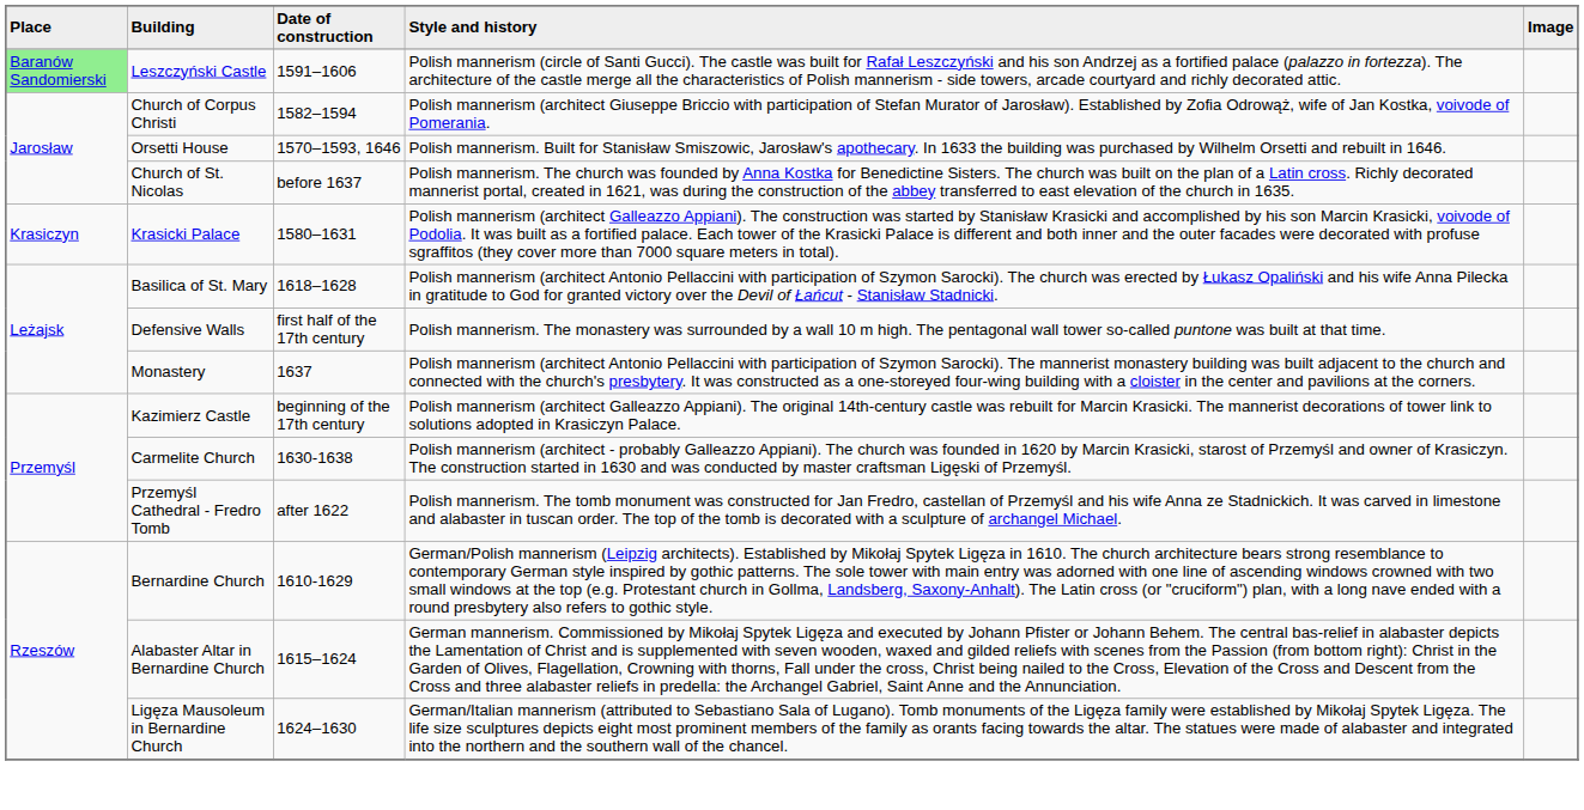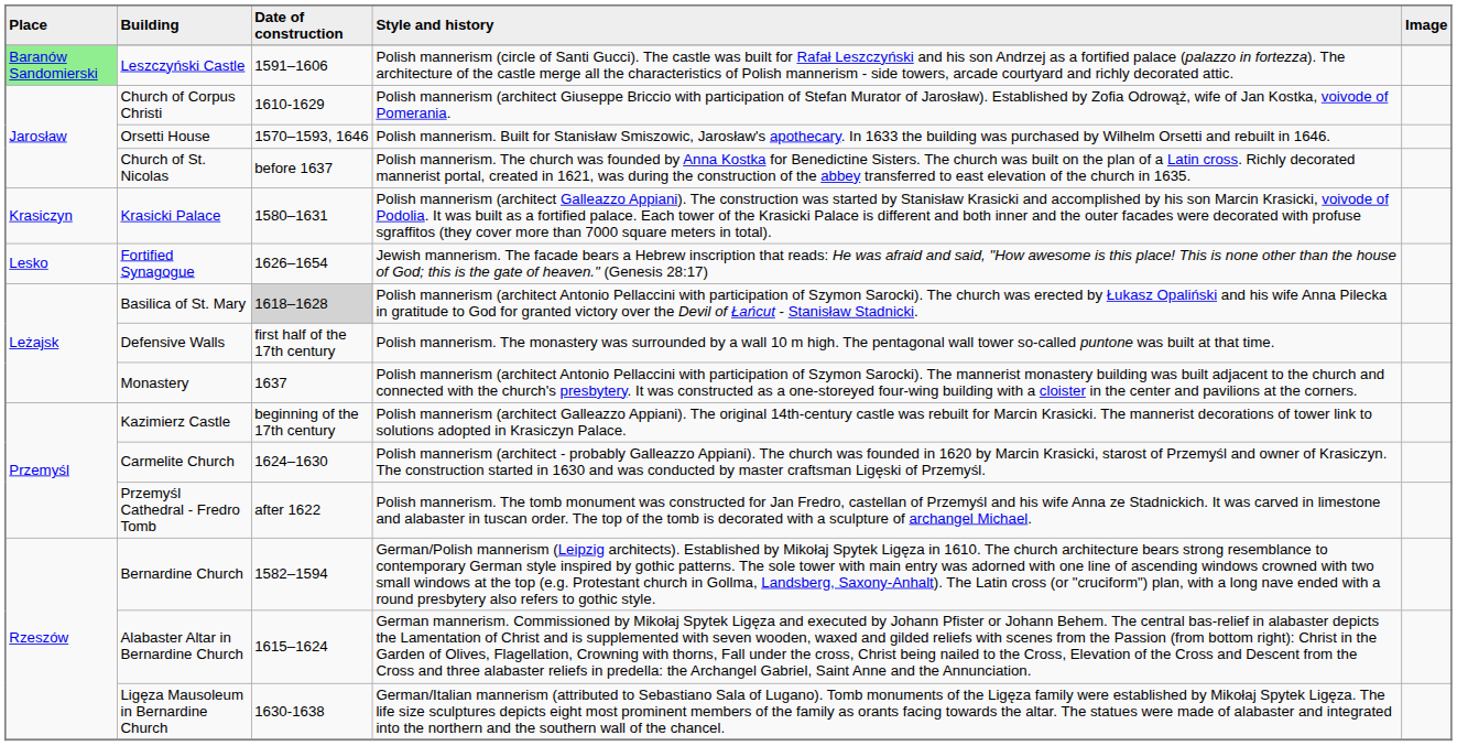 <table class="wikitable" style="border: 2px solid gray; border-collapse: collapse;" width="100%">
 <tr>
 <td bgcolor="#EEEEEE"><strong>Place</strong></td>
 <td bgcolor="#EEEEEE"><strong>Building</strong></td>
 <td bgcolor="#EEEEEE"><strong>Date of construction</strong></td>
 <td bgcolor="#EEEEEE"><strong>Style and history</strong></td>
 <td bgcolor="#EEEEEE"><strong>Image</strong></td>
 </tr>
 <tr>
 </tr>
 <tr>
 <td style="background: lightgreen;"><a href='#'>Baranów Sandomierski</a></td>
 <td><a href='#'>Leszczyński Castle</a></td>
 <td>1591–1606</td>
 <td>Polish mannerism (circle of Santi Gucci). The castle was built for <a href='#'>Rafał Leszczyński</a> and his son Andrzej as a fortified palace (<em>palazzo in fortezza</em>). The architecture of the castle merge all the characteristics of Polish mannerism - side towers, arcade courtyard and richly decorated attic.</td>
 <td></td>
 </tr>
 <tr>
 <td rowspan=3><a href='#'>Jarosław</a></td>
 <td>Church of Corpus Christi</td>
-<td>1582–1594</td>
+<td>1610-1629</td>
 <td>Polish mannerism (architect Giuseppe Briccio with participation of Stefan Murator of Jarosław). Established by Zofia Odrowąż, wife of Jan Kostka, <a href='#'>voivode of Pomerania</a>.</td>
 <td></td>
 </tr>
 <tr>
 <td>Orsetti House</td>
 <td>1570–1593, 1646</td>
 <td>Polish mannerism. Built for Stanisław Smiszowic, Jarosław's <a href='#'>apothecary</a>. In 1633 the building was purchased by Wilhelm Orsetti and rebuilt in 1646.</td>
 <td></td>
 </tr>
 <tr>
 <td>Church of St. Nicolas</td>
 <td>before 1637</td>
 <td>Polish mannerism. The church was founded by <a href='#'>Anna Kostka</a> for Benedictine Sisters. The church was built on the plan of a <a href='#'>Latin cross</a>. Richly decorated mannerist portal, created in 1621, was during the construction of the <a href='#'>abbey</a> transferred to east elevation of the church in 1635.</td>
 <td></td>
 </tr>
 <tr>
 <td><a href='#'>Krasiczyn</a></td>
 <td><a href='#'>Krasicki Palace</a></td>
 <td>1580–1631</td>
 <td>Polish mannerism (architect <a href='#'>Galleazzo Appiani</a>). The construction was started by Stanisław Krasicki and accomplished by his son Marcin Krasicki, <a href='#'>voivode of Podolia</a>. It was built as a fortified palace. Each tower of the Krasicki Palace is different and both inner and the outer facades were decorated with profuse sgraffitos (they cover more than 7000 square meters in total).</td>
 <td></td>
 </tr>
 <tr>
+<td><a href='#'>Lesko</a></td>
+<td><a href='#'>Fortified Synagogue</a></td>
+<td>1626–1654</td>
+<td>Jewish mannerism. The facade bears a Hebrew inscription that reads: <em>He was afraid and said, "How awesome is this place! This is none other than the house of God; this is the gate of heaven."</em> (Genesis 28:17)</td>
+<td></td>
+</tr>
+<tr>
 <td rowspan=3><a href='#'>Leżajsk</a></td>
 <td>Basilica of St. Mary</td>
-<td>1618–1628</td>
+<td style="background: lightgrey;">1618–1628</td>
 <td>Polish mannerism (architect Antonio Pellaccini with participation of Szymon Sarocki). The church was erected by <a href='#'>Łukasz Opaliński</a> and his wife Anna Pilecka in gratitude to God for granted victory over the <em>Devil of <a href='#'>Łańcut</a></em> - <a href='#'>Stanisław Stadnicki</a>.</td>
 <td></td>
 </tr>
 <tr>
 <td>Defensive Walls</td>
 <td>first half of the 17th century</td>
 <td>Polish mannerism. The monastery was surrounded by a wall 10 m high. The pentagonal wall tower so-called <em>puntone</em> was built at that time.</td>
 <td></td>
 </tr>
 <tr>
 <td>Monastery</td>
 <td>1637</td>
 <td>Polish mannerism (architect Antonio Pellaccini with participation of Szymon Sarocki). The mannerist monastery building was built adjacent to the church and connected with the church's <a href='#'>presbytery</a>. It was constructed as a one-storeyed four-wing building with a <a href='#'>cloister</a> in the center and pavilions at the corners.</td>
 <td></td>
 </tr>
 <tr>
 <td rowspan=3><a href='#'>Przemyśl</a></td>
 <td>Kazimierz Castle</td>
 <td>beginning of the 17th century</td>
 <td>Polish mannerism (architect Galleazzo Appiani). The original 14th-century castle was rebuilt for Marcin Krasicki. The mannerist decorations of tower link to solutions adopted in Krasiczyn Palace.</td>
 <td></td>
 </tr>
 <tr>
 <td>Carmelite Church</td>
-<td>1630-1638</td>
+<td>1624–1630</td>
 <td>Polish mannerism (architect - probably Galleazzo Appiani). The church was founded in 1620 by Marcin Krasicki, starost of Przemyśl and owner of Krasiczyn. The construction started in 1630 and was conducted by master craftsman Ligęski of Przemyśl.</td>
 <td></td>
 </tr>
 <tr>
 <td>Przemyśl Cathedral - Fredro Tomb</td>
 <td>after 1622</td>
 <td>Polish mannerism. The tomb monument was constructed for Jan Fredro, castellan of Przemyśl and his wife Anna ze Stadnickich. It was carved in limestone and alabaster in tuscan order. The top of the tomb is decorated with a sculpture of <a href='#'>archangel Michael</a>.</td>
 <td></td>
 </tr>
 <tr>
 <td rowspan=3><a href='#'>Rzeszów</a></td>
 <td>Bernardine Church</td>
-<td>1610-1629</td>
+<td>1582–1594</td>
 <td>German/Polish mannerism (<a href='#'>Leipzig</a> architects). Established by Mikołaj Spytek Ligęza in 1610. The church architecture bears strong resemblance to contemporary German style inspired by gothic patterns. The sole tower with main entry was adorned with one line of ascending windows crowned with two small windows at the top (e.g. Protestant church in Gollma, <a href='#'>Landsberg, Saxony-Anhalt</a>). The Latin cross (or "cruciform") plan, with a long nave ended with a round presbytery also refers to gothic style.</td>
 <td></td>
 </tr>
 <tr>
 <td>Alabaster Altar in Bernardine Church</td>
 <td>1615–1624</td>
 <td>German mannerism. Commissioned by Mikołaj Spytek Ligęza and executed by Johann Pfister or Johann Behem. The central bas-relief in alabaster depicts the Lamentation of Christ and is supplemented with seven wooden, waxed and gilded reliefs with scenes from the Passion (from bottom right): Christ in the Garden of Olives, Flagellation, Crowning with thorns, Fall under the cross, Christ being nailed to the Cross, Elevation of the Cross and Descent from the Cross and three alabaster reliefs in predella: the Archangel Gabriel, Saint Anne and the Annunciation.</td>
 <td></td>
 </tr>
 <tr>
 <td>Ligęza Mausoleum in Bernardine Church</td>
-<td>1624–1630</td>
+<td>1630-1638</td>
 <td>German/Italian mannerism (attributed to Sebastiano Sala of Lugano). Tomb monuments of the Ligęza family were established by Mikołaj Spytek Ligęza. The life size sculptures depicts eight most prominent members of the family as orants facing towards the altar. The statues were made of alabaster and integrated into the northern and the southern wall of the chancel.</td>
 <td></td>
 </tr>
 <tr>
 </tr>
 </table>
